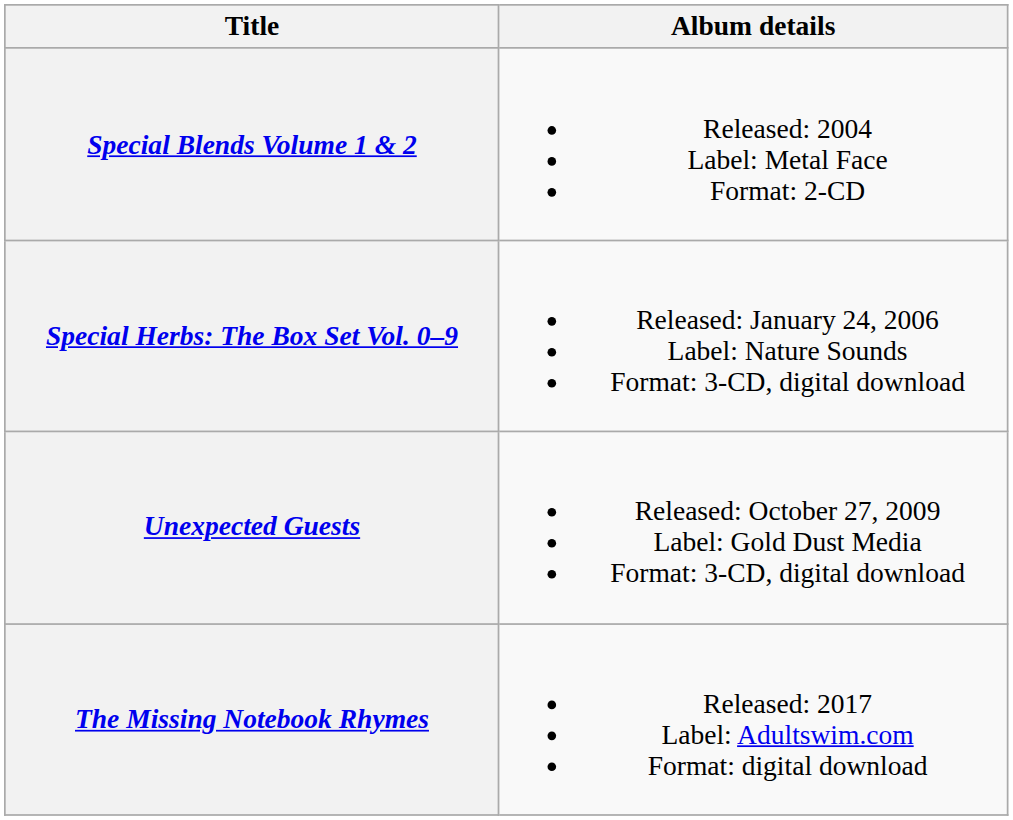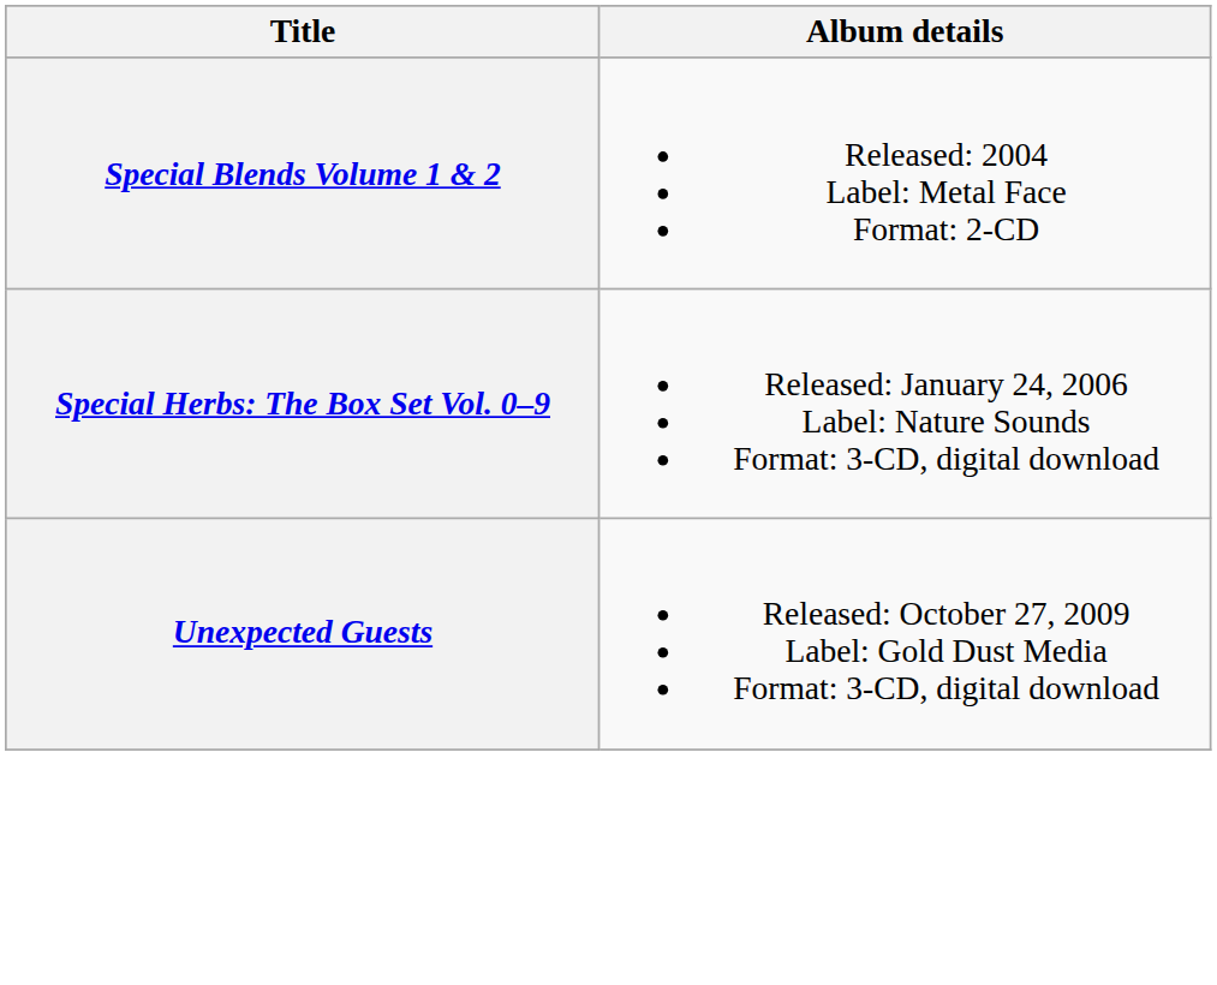 <table class="wikitable plainrowheaders" style="text-align:center;">
 <tr>
 <th scope="col" style="width:17.5em;">Title</th>
 <th scope="col" style="width:18em;">Album details</th>
 </tr>
 <tr>
 <th scope="row"><em><a href='#'>Special Blends Volume 1 & 2</a></em></th>
 <td><br><ul><li>Released: 2004</li><li>Label: Metal Face</li><li>Format: 2-CD</li></ul></td>
 </tr>
 <tr>
 <th scope="row"><em><a href='#'>Special Herbs: The Box Set Vol. 0–9</a></em></th>
 <td><br><ul><li>Released: January 24, 2006</li><li>Label: Nature Sounds</li><li>Format: 3-CD, digital download</li></ul></td>
 </tr>
 <tr>
 <th scope="row"><em><a href='#'>Unexpected Guests</a></em></th>
 <td><br><ul><li>Released: October 27, 2009</li><li>Label: Gold Dust Media</li><li>Format: 3-CD, digital download</li></ul></td>
 </tr>
-<tr>
-<th scope="row"><em><a href='#'>The Missing Notebook Rhymes</a></em></th>
-<td><br><ul><li>Released: 2017</li><li>Label: <a href='#'>Adultswim.com</a></li><li>Format: digital download</li></ul></td>
-</tr>
 </table>
